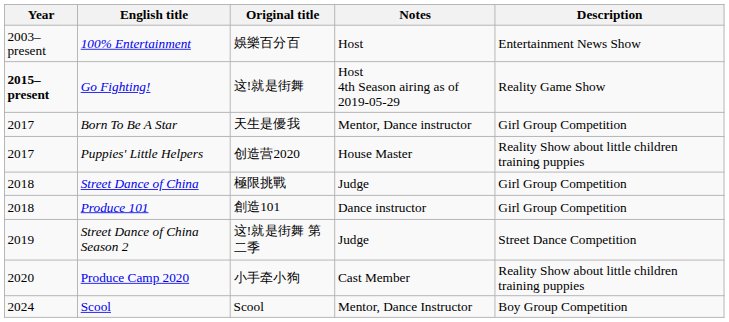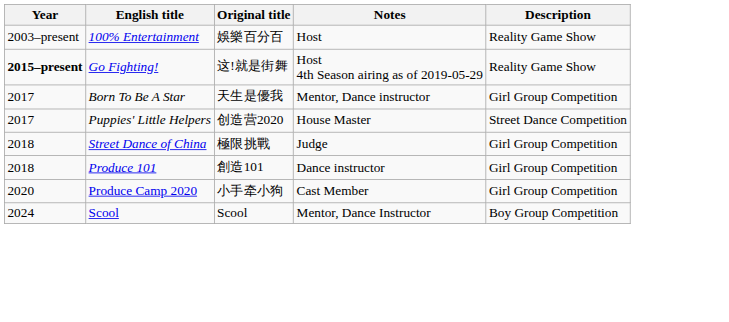 <table class="wikitable sortable">
 <tr>
 <th>Year</th>
 <th>English title</th>
 <th>Original title</th>
 <th class="unsortable">Notes</th>
 <th>Description</th>
 </tr>
 <tr>
 <td>2003–present</td>
 <td><em><a href='#'>100% Entertainment</a></em></td>
 <td>娛樂百分百</td>
 <td>Host</td>
-<td>Entertainment News Show</td>
+<td>Reality Game Show</td>
 </tr>
 <tr>
 <td><strong>2015–present</strong></td>
 <td><em><a href='#'>Go Fighting!</a></em></td>
 <td>这!就是街舞</td>
 <td>Host<br>4th Season airing as of 2019-05-29</td>
 <td>Reality Game Show</td>
 </tr>
 <tr>
 <td>2017</td>
 <td><em>Born To Be A Star</em></td>
 <td>天生是優我</td>
 <td>Mentor, Dance instructor</td>
 <td>Girl Group Competition</td>
 </tr>
 <tr>
 <td>2017</td>
 <td><em>Puppies' Little Helpers</em></td>
 <td>创造营2020</td>
 <td>House Master</td>
-<td>Reality Show about little children training puppies</td>
+<td>Street Dance Competition</td>
 </tr>
 <tr>
 <td>2018</td>
 <td><em><a href='#'>Street Dance of China</a></em></td>
 <td>極限挑戰</td>
 <td>Judge</td>
 <td>Girl Group Competition</td>
 </tr>
 <tr>
 <td>2018</td>
 <td><em><a href='#'>Produce 101</a></em></td>
 <td>創造101</td>
 <td>Dance instructor</td>
 <td>Girl Group Competition</td>
 </tr>
 <tr>
-<td>2019</td>
-<td><em>Street Dance of China Season 2</em></td>
-<td>这!就是街舞 第二季</td>
-<td>Judge</td>
-<td>Street Dance Competition</td>
-</tr>
-<tr>
 <td>2020</td>
 <td><a href='#'>Produce Camp 2020</a></td>
 <td>小手牵小狗</td>
 <td>Cast Member</td>
-<td>Reality Show about little children training puppies</td>
+<td>Girl Group Competition</td>
 </tr>
 <tr>
 <td>2024</td>
 <td><a href='#'>Scool</a></td>
 <td>Scool</td>
 <td>Mentor, Dance Instructor</td>
 <td>Boy Group Competition</td>
 </tr>
 </table>
